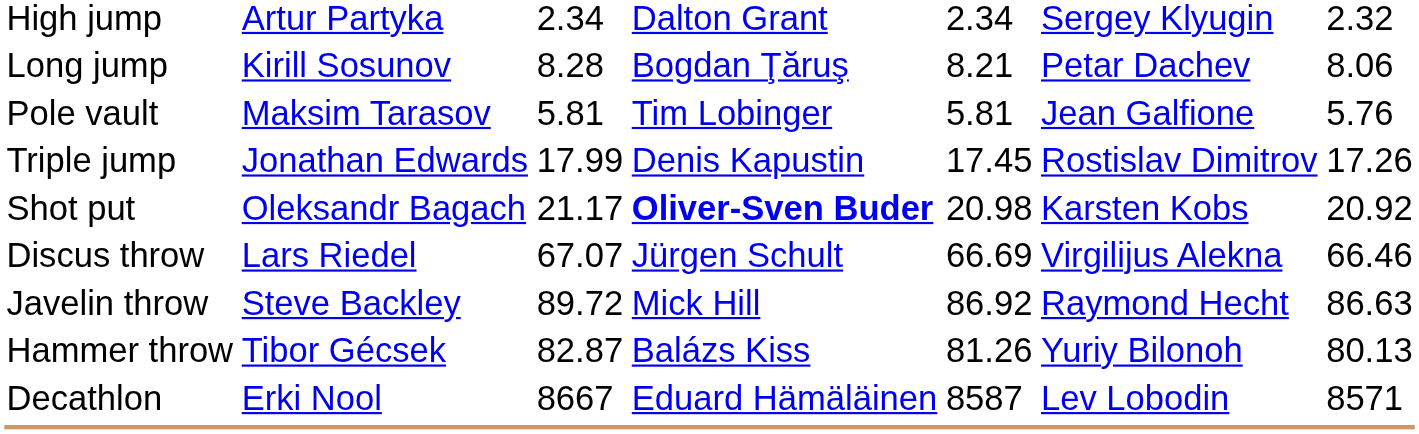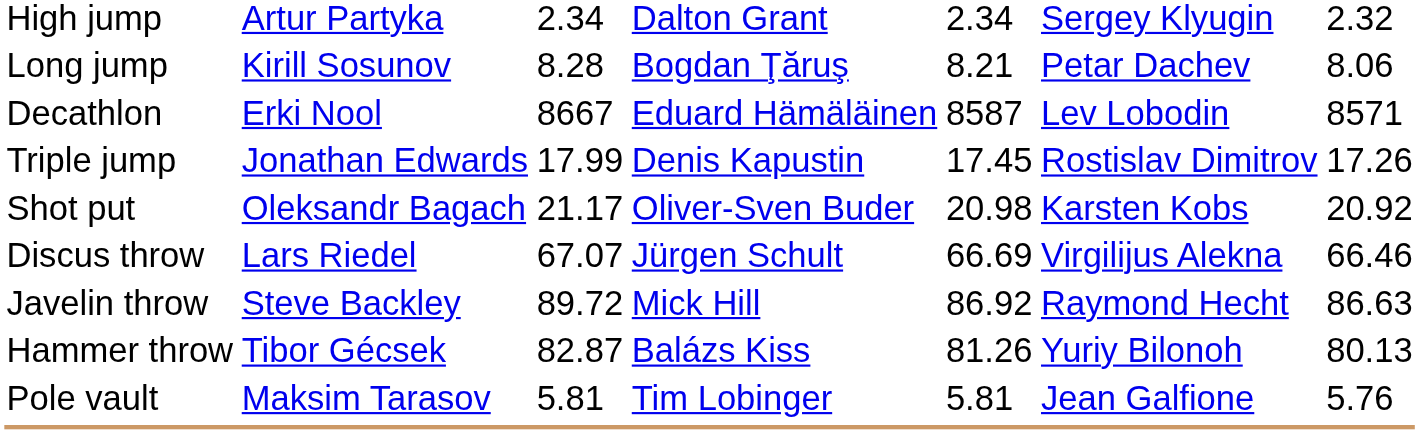 <table>
 <tr>
 <td>High jump<br></td>
 <td><a href='#'>Artur Partyka</a><br></td>
 <td>2.34</td>
 <td><a href='#'>Dalton Grant</a><br></td>
 <td>2.34</td>
 <td><a href='#'>Sergey Klyugin</a><br></td>
 <td>2.32</td>
 </tr>
 <tr>
 <td>Long jump<br></td>
 <td><a href='#'>Kirill Sosunov</a><br></td>
 <td>8.28</td>
 <td><a href='#'>Bogdan Ţăruş</a><br></td>
 <td>8.21</td>
 <td><a href='#'>Petar Dachev</a><br></td>
 <td>8.06</td>
 </tr>
 <tr>
-<td>Pole vault<br></td>
-<td><a href='#'>Maksim Tarasov</a><br></td>
-<td>5.81</td>
-<td><a href='#'>Tim Lobinger</a><br></td>
-<td>5.81</td>
-<td><a href='#'>Jean Galfione</a><br></td>
-<td>5.76</td>
+<td>Decathlon <br></td>
+<td><a href='#'>Erki Nool</a><br></td>
+<td>8667</td>
+<td><a href='#'>Eduard Hämäläinen</a><br></td>
+<td>8587</td>
+<td><a href='#'>Lev Lobodin</a><br></td>
+<td>8571</td>
 </tr>
 <tr>
 <td>Triple jump<br></td>
 <td><a href='#'>Jonathan Edwards</a><br></td>
 <td>17.99</td>
 <td><a href='#'>Denis Kapustin</a><br></td>
 <td>17.45</td>
 <td><a href='#'>Rostislav Dimitrov</a><br></td>
 <td>17.26</td>
 </tr>
 <tr>
 <td>Shot put<br></td>
 <td><a href='#'>Oleksandr Bagach</a><br></td>
 <td>21.17</td>
-<td><strong><a href='#'>Oliver-Sven Buder</a><br></strong></td>
+<td><a href='#'>Oliver-Sven Buder</a><br></td>
 <td>20.98</td>
 <td><a href='#'>Karsten Kobs</a><br></td>
 <td>20.92</td>
 </tr>
 <tr>
 <td>Discus throw <br></td>
 <td><a href='#'>Lars Riedel</a><br></td>
 <td>67.07</td>
 <td><a href='#'>Jürgen Schult</a><br></td>
 <td>66.69</td>
 <td><a href='#'>Virgilijus Alekna</a><br></td>
 <td>66.46</td>
 </tr>
 <tr>
 <td>Javelin throw <br></td>
 <td><a href='#'>Steve Backley</a><br></td>
 <td>89.72</td>
 <td><a href='#'>Mick Hill</a><br></td>
 <td>86.92</td>
 <td><a href='#'>Raymond Hecht</a><br></td>
 <td>86.63</td>
 </tr>
 <tr>
 <td>Hammer throw<br></td>
 <td><a href='#'>Tibor Gécsek</a><br></td>
 <td>82.87</td>
 <td><a href='#'>Balázs Kiss</a><br></td>
 <td>81.26</td>
 <td><a href='#'>Yuriy Bilonoh</a><br></td>
 <td>80.13</td>
 </tr>
 <tr>
-<td>Decathlon <br></td>
-<td><a href='#'>Erki Nool</a><br></td>
-<td>8667</td>
-<td><a href='#'>Eduard Hämäläinen</a><br></td>
-<td>8587</td>
-<td><a href='#'>Lev Lobodin</a><br></td>
-<td>8571</td>
+<td>Pole vault<br></td>
+<td><a href='#'>Maksim Tarasov</a><br></td>
+<td>5.81</td>
+<td><a href='#'>Tim Lobinger</a><br></td>
+<td>5.81</td>
+<td><a href='#'>Jean Galfione</a><br></td>
+<td>5.76</td>
 </tr>
 <tr bgcolor= CC9966>
 <td colspan=7></td>
 </tr>
 </table>
